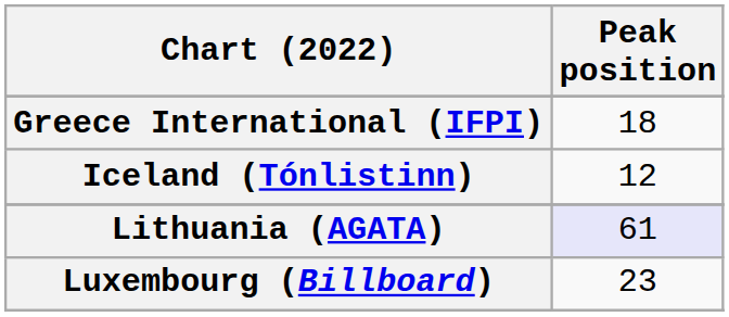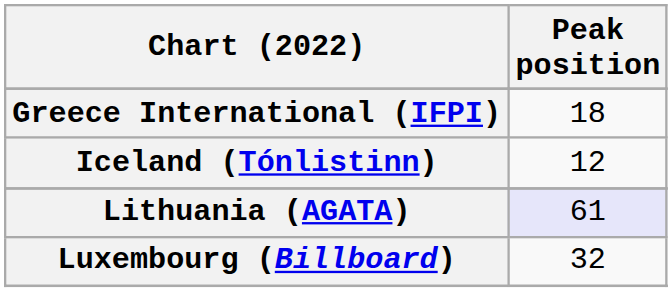 <table class="wikitable sortable plainrowheaders" style="text-align:center">
 <tr>
 <th scope="col">Chart (2022)</th>
 <th scope="col">Peak<br>position</th>
 </tr>
 <tr>
 </tr>
 <tr>
 </tr>
 <tr>
 </tr>
 <tr>
 </tr>
 <tr>
 <th scope="row">Greece International (<a href='#'>IFPI</a>)</th>
 <td>18</td>
 </tr>
 <tr>
 <th scope="row">Iceland (<a href='#'>Tónlistinn</a>)</th>
 <td>12</td>
 </tr>
 <tr>
 </tr>
 <tr>
 <th scope="row">Lithuania (<a href='#'>AGATA</a>)</th>
 <td style="background: lavender;">61</td>
 </tr>
 <tr>
 <th scope="row">Luxembourg (<em><a href='#'>Billboard</a></em>)</th>
-<td>23</td>
+<td>32</td>
 </tr>
 <tr>
 </tr>
 <tr>
 </tr>
 <tr>
 </tr>
 <tr>
 </tr>
 <tr>
 </tr>
 <tr>
 </tr>
 <tr>
 </tr>
 <tr>
 </tr>
 <tr>
 </tr>
 <tr>
 </tr>
 <tr>
 </tr>
 </table>
